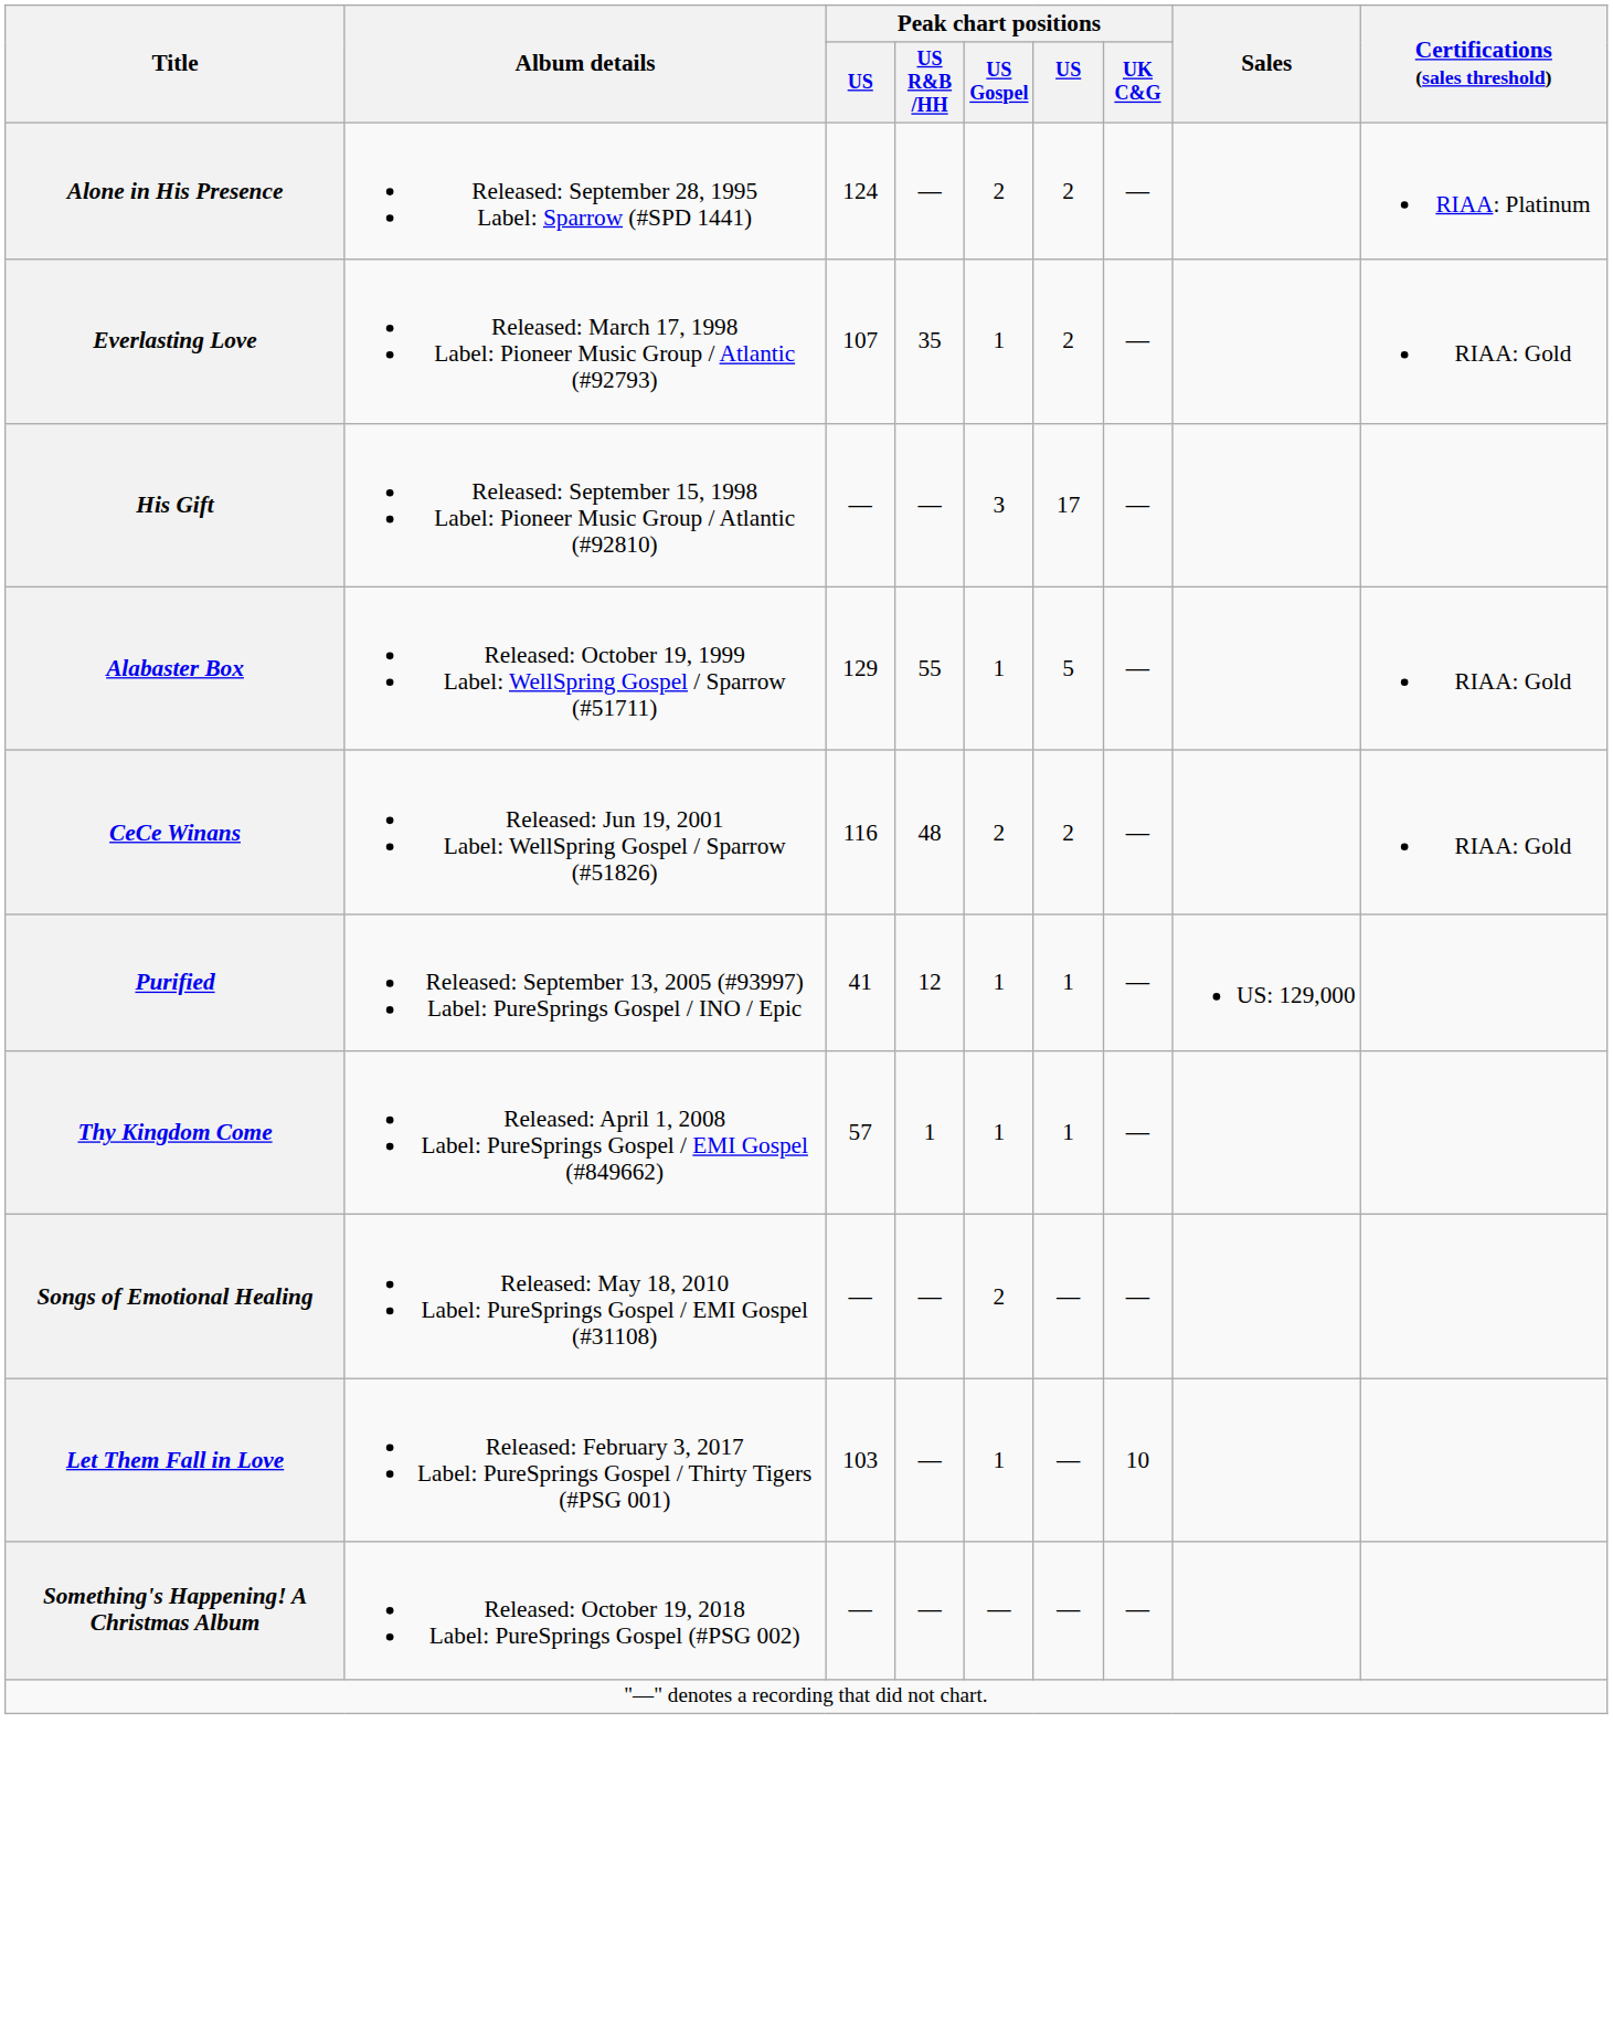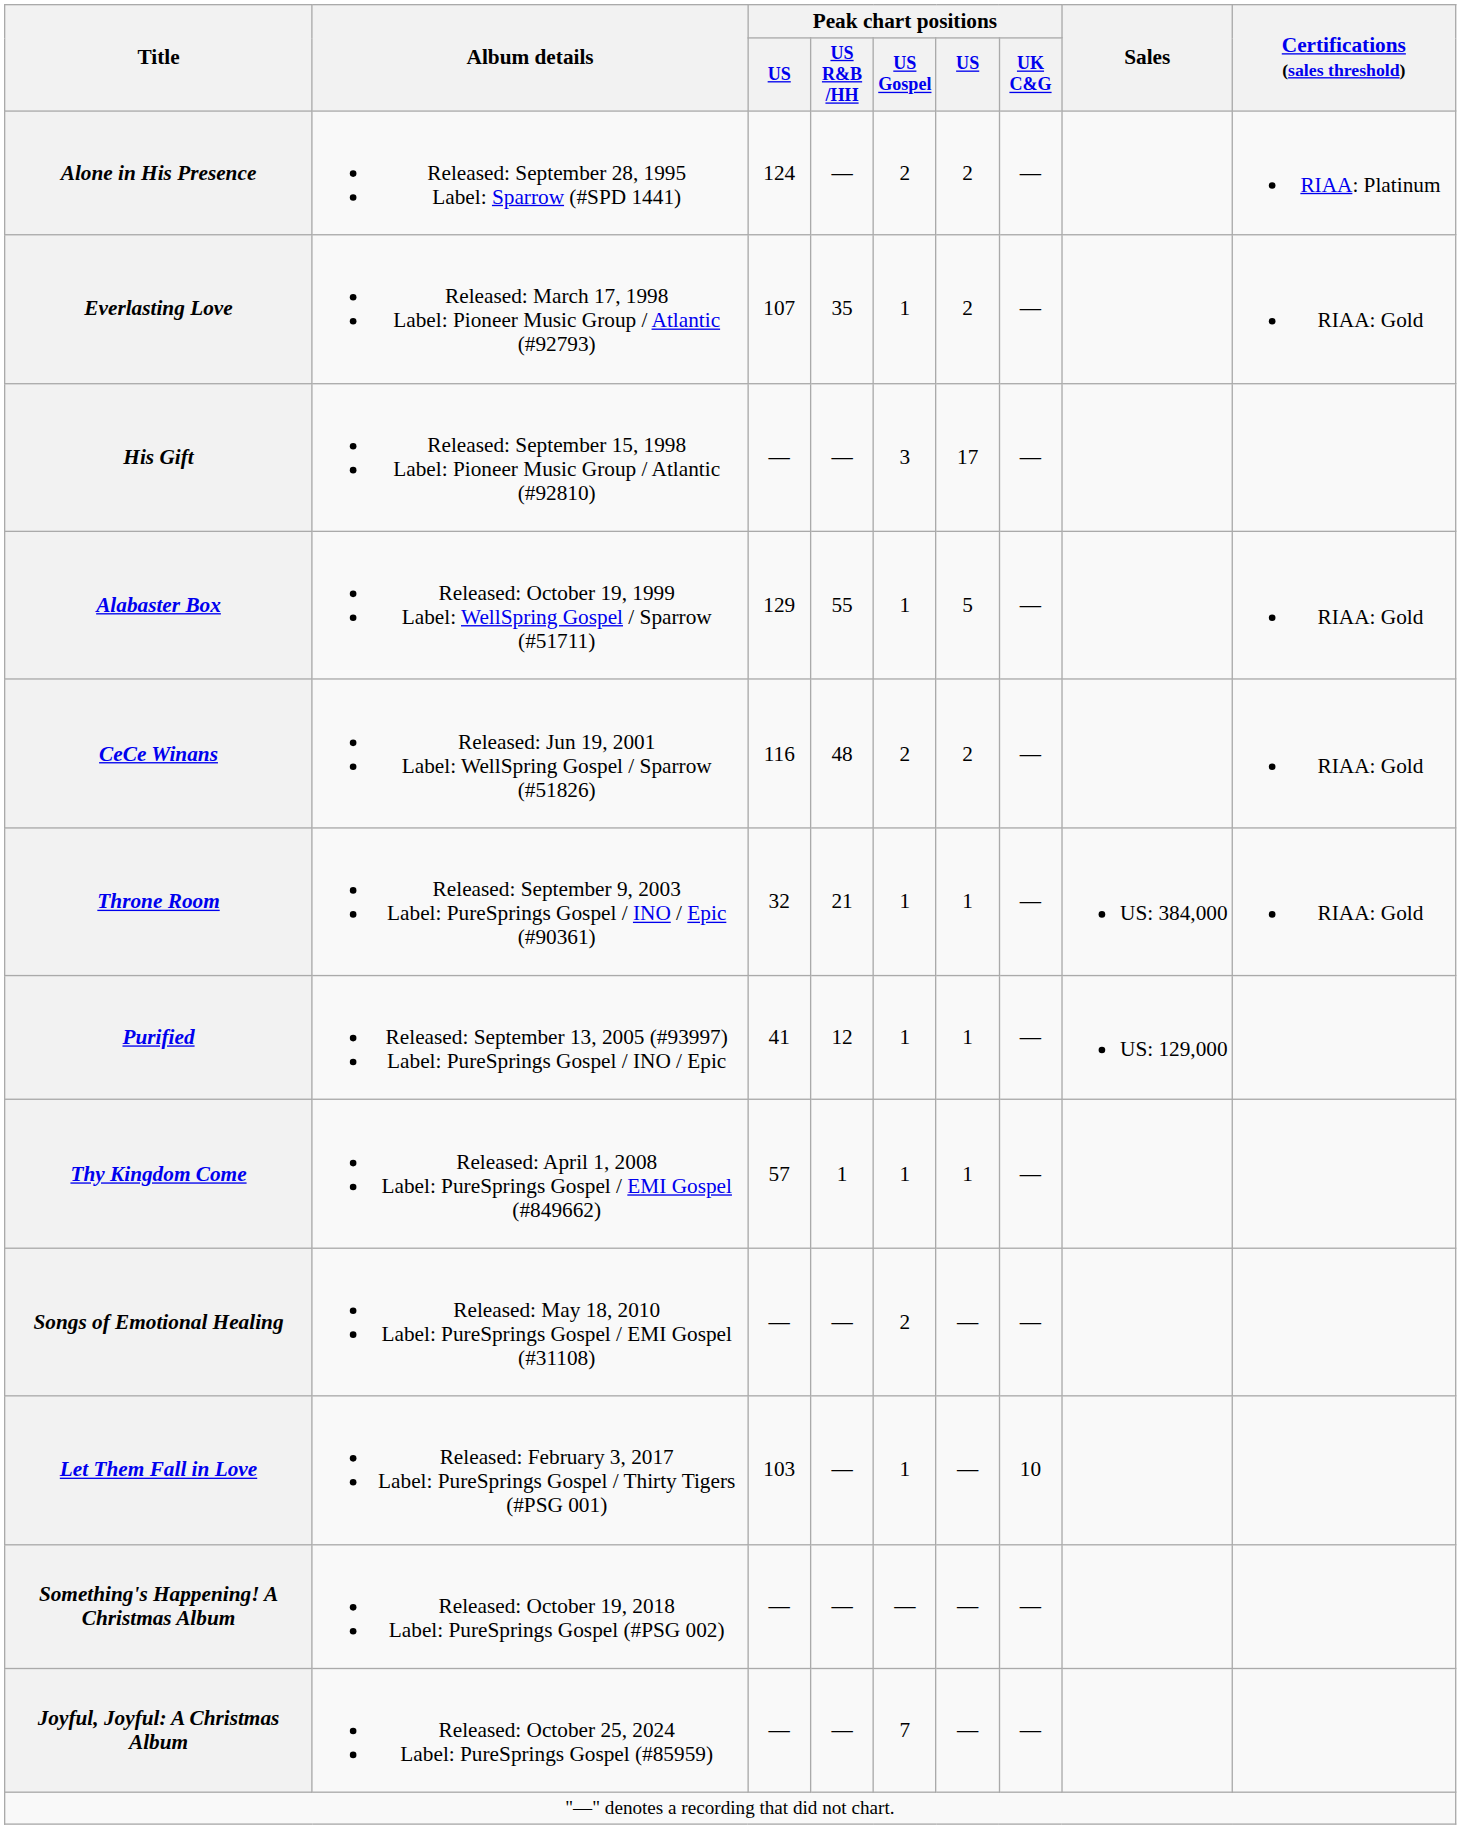 <table class="wikitable plainrowheaders" style="text-align:center;">
 <tr>
 <th scope="col" rowspan="2" style="width:14em;">Title</th>
 <th scope="col" rowspan="2" style="width:20em;">Album details</th>
 <th scope="col" colspan="5">Peak chart positions</th>
 <th scope="col" rowspan="2">Sales</th>
 <th scope="col" rowspan="2" style="width:10em;"><a href='#'>Certifications</a><br><small>(<a href='#'>sales threshold</a>)</small></th>
 </tr>
 <tr>
 <th scope="col" style="width:3em;font-size:85%;"><a href='#'>US</a><br></th>
 <th scope="col" style="width:3em;font-size:85%;"><a href='#'>US<br>R&B<br>/HH</a><br></th>
 <th scope="col" style="width:3em;font-size:85%;"><a href='#'>US<br>Gospel</a><br></th>
 <th scope="col" style="width:3em;font-size:85%;"><a href='#'>US<br></a><br></th>
 <th scope="col" style="width:3em;font-size:85%;"><a href='#'>UK<br>C&G</a><br></th>
 </tr>
 <tr>
 <th scope="row"><em>Alone in His Presence</em></th>
 <td><br><ul><li>Released: September 28, 1995</li><li>Label: <a href='#'>Sparrow</a> (#SPD 1441)</li></ul></td>
 <td>124</td>
 <td>—</td>
 <td>2</td>
 <td>2</td>
 <td>—</td>
 <td></td>
 <td><br><ul><li><a href='#'>RIAA</a>: Platinum</li></ul></td>
 </tr>
 <tr>
 <th scope="row"><em>Everlasting Love</em></th>
 <td><br><ul><li>Released: March 17, 1998</li><li>Label: Pioneer Music Group / <a href='#'>Atlantic</a> (#92793)</li></ul></td>
 <td>107</td>
 <td>35</td>
 <td>1</td>
 <td>2</td>
 <td>—</td>
 <td></td>
 <td><br><ul><li>RIAA: Gold</li></ul></td>
 </tr>
 <tr>
 <th scope="row"><em>His Gift</em></th>
 <td><br><ul><li>Released: September 15, 1998</li><li>Label: Pioneer Music Group / Atlantic (#92810)</li></ul></td>
 <td>—</td>
 <td>—</td>
 <td>3</td>
 <td>17</td>
 <td>—</td>
 <td></td>
 <td></td>
 </tr>
 <tr>
 <th scope="row"><em><a href='#'>Alabaster Box</a></em></th>
 <td><br><ul><li>Released: October 19, 1999</li><li>Label: <a href='#'>WellSpring Gospel</a> / Sparrow (#51711)</li></ul></td>
 <td>129</td>
 <td>55</td>
 <td>1</td>
 <td>5</td>
 <td>—</td>
 <td></td>
 <td><br><ul><li>RIAA: Gold</li></ul></td>
 </tr>
 <tr>
 <th scope="row"><em><a href='#'>CeCe Winans</a></em></th>
 <td><br><ul><li>Released: Jun 19, 2001</li><li>Label: WellSpring Gospel / Sparrow (#51826)</li></ul></td>
 <td>116</td>
 <td>48</td>
 <td>2</td>
 <td>2</td>
 <td>—</td>
 <td></td>
 <td><br><ul><li>RIAA: Gold</li></ul></td>
 </tr>
 <tr>
+<th scope="row"><em><a href='#'>Throne Room</a></em></th>
+<td><br><ul><li>Released: September 9, 2003</li><li>Label: PureSprings Gospel / <a href='#'>INO</a> / <a href='#'>Epic</a> (#90361)</li></ul></td>
+<td>32</td>
+<td>21</td>
+<td>1</td>
+<td>1</td>
+<td>—</td>
+<td><br><ul><li>US: 384,000</li></ul></td>
+<td><br><ul><li>RIAA: Gold</li></ul></td>
+</tr>
+<tr>
 <th scope="row"><em><a href='#'>Purified</a></em></th>
 <td><br><ul><li>Released: September 13, 2005 (#93997)</li><li>Label: PureSprings Gospel / INO / Epic</li></ul></td>
 <td>41</td>
 <td>12</td>
 <td>1</td>
 <td>1</td>
 <td>—</td>
 <td><br><ul><li>US: 129,000</li></ul></td>
 <td></td>
 </tr>
 <tr>
 <th scope="row"><em><a href='#'>Thy Kingdom Come</a></em></th>
 <td><br><ul><li>Released: April 1, 2008</li><li>Label: PureSprings Gospel / <a href='#'>EMI Gospel</a> (#849662)</li></ul></td>
 <td>57</td>
 <td>1</td>
 <td>1</td>
 <td>1</td>
 <td>—</td>
 <td></td>
 <td></td>
 </tr>
 <tr>
 <th scope="row"><em>Songs of Emotional Healing</em></th>
 <td><br><ul><li>Released: May 18, 2010</li><li>Label: PureSprings Gospel / EMI Gospel (#31108)</li></ul></td>
 <td>—</td>
 <td>—</td>
 <td>2</td>
 <td>—</td>
 <td>—</td>
 <td></td>
 <td></td>
 </tr>
 <tr>
 <th scope="row"><em><a href='#'>Let Them Fall in Love</a></em></th>
 <td><br><ul><li>Released: February 3, 2017</li><li>Label: PureSprings Gospel / Thirty Tigers (#PSG 001)</li></ul></td>
 <td>103</td>
 <td>—</td>
 <td>1</td>
 <td>—</td>
 <td>10</td>
 <td></td>
 <td></td>
 </tr>
 <tr>
 <th scope="row"><em>Something's Happening! A Christmas Album</em></th>
 <td><br><ul><li>Released: October 19, 2018</li><li>Label: PureSprings Gospel (#PSG 002)</li></ul></td>
 <td>—</td>
 <td>—</td>
 <td>—</td>
 <td>—</td>
 <td>—</td>
 <td></td>
 <td></td>
 </tr>
 <tr>
+<th scope="row"><em>Joyful, Joyful: A Christmas Album</em></th>
+<td><br><ul><li>Released: October 25, 2024</li><li>Label: PureSprings Gospel (#85959)</li></ul></td>
+<td>—</td>
+<td>—</td>
+<td>7</td>
+<td>—</td>
+<td>—</td>
+<td></td>
+<td></td>
+</tr>
+<tr>
 <td colspan="9" style="font-size:90%">"—" denotes a recording that did not chart.</td>
 </tr>
 </table>
